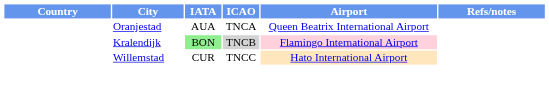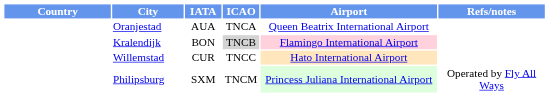 <table class="sortable toccolours">
 <tr>
 <th align="center" style="background:#6495ed; color:white; width:150px;">Country</th>
 <th align="center" style="background:#6495ed; color:white; width:100px;">City</th>
 <th align="center" style="background:#6495ed; color:white; width:50px;">IATA</th>
 <th align="center" style="background:#6495ed; color:white; width:50px;">ICAO</th>
 <th align="center" style="background:#6495ed; color:white; width:250px;">Airport</th>
 <th class="unsortable" style="background:#6495ed; color:white; width:150px;">Refs/notes</th>
 </tr>
 <tr>
 <td></td>
 <td><a href='#'>Oranjestad</a></td>
 <td align="center">AUA</td>
 <td align="center">TNCA</td>
 <td align="center"><a href='#'>Queen Beatrix International Airport</a></td>
 <td></td>
 </tr>
 <tr>
 <td></td>
 <td><a href='#'>Kralendijk</a></td>
-<td align="center" style="background: lightgreen;">BON</td>
+<td align="center">BON</td>
 <td align="center" style="background: lightgrey;">TNCB</td>
 <td align="center" bgcolor="#ffd1dc"><a href='#'>Flamingo International Airport</a></td>
 <td></td>
 </tr>
 <tr>
 <td></td>
 <td><a href='#'>Willemstad</a></td>
 <td align="center">CUR</td>
 <td align="center">TNCC</td>
 <td align="center" bgcolor="#ffe6bd"><a href='#'>Hato International Airport</a></td>
 <td></td>
 </tr>
+<tr>
+<td></td>
+<td><a href='#'>Philipsburg</a></td>
+<td align="center">SXM</td>
+<td align="center">TNCM</td>
+<td align="center" bgcolor="#ddffdd"><a href='#'>Princess Juliana International Airport</a></td>
+<td align="center">Operated by <a href='#'>Fly All Ways</a></td>
+</tr>
 </table>
